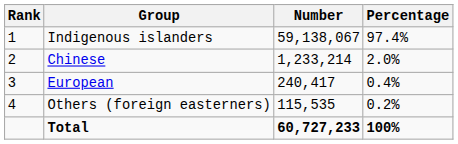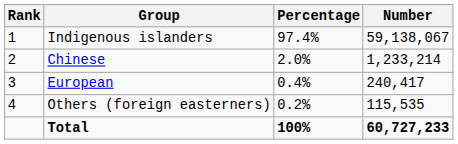 <table class ="wikitable sortable">
 <tr>
 <th>Rank</th>
 <th>Group</th>
+<th>Percentage</th>
 <th>Number</th>
-<th>Percentage</th>
 </tr>
 <tr>
 <td>1</td>
 <td>Indigenous islanders</td>
+<td>97.4%</td>
 <td>59,138,067</td>
-<td>97.4%</td>
 </tr>
 <tr>
 <td>2</td>
 <td><a href='#'>Chinese</a></td>
+<td>2.0%</td>
 <td>1,233,214</td>
-<td>2.0%</td>
 </tr>
 <tr>
 <td>3</td>
 <td><a href='#'>European</a></td>
+<td>0.4%</td>
 <td>240,417</td>
-<td>0.4%</td>
 </tr>
 <tr>
 <td>4</td>
 <td>Others (foreign easterners)</td>
+<td>0.2%</td>
 <td>115,535</td>
-<td>0.2%</td>
 </tr>
 <tr>
 <td></td>
 <td><strong>Total</strong></td>
+<td><strong>100%</strong></td>
 <td><strong>60,727,233</strong></td>
-<td><strong>100%</strong></td>
 </tr>
 </table>
